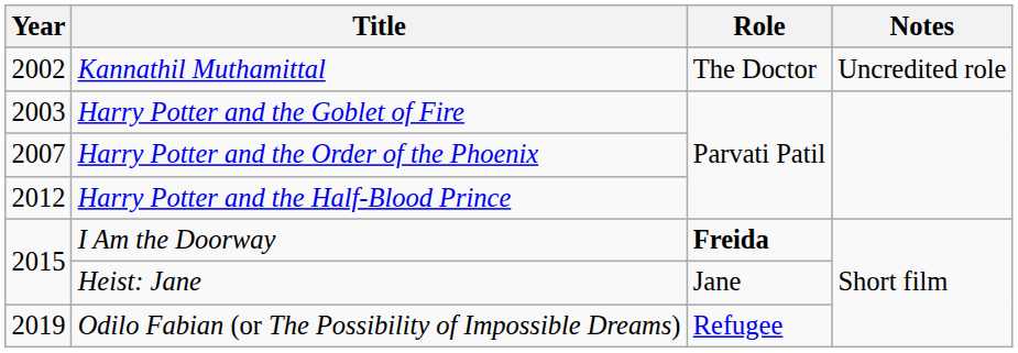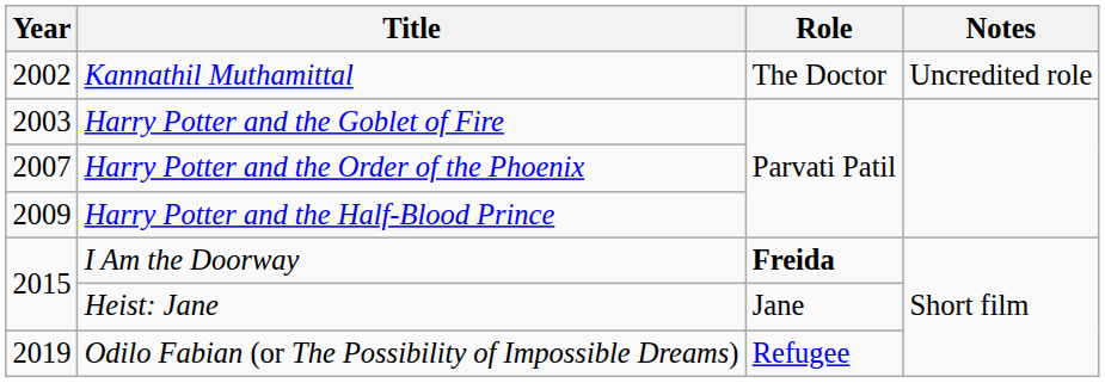 <table class="wikitable sortable">
 <tr>
 <th>Year</th>
 <th>Title</th>
 <th>Role</th>
 <th>Notes</th>
 </tr>
 <tr>
 <td>2002</td>
 <td><em><a href='#'>Kannathil Muthamittal</a></em></td>
 <td>The Doctor</td>
 <td>Uncredited role</td>
 </tr>
 <tr>
 <td rowspan="1">2003</td>
 <td><em><a href='#'>Harry Potter and the Goblet of Fire</a></em></td>
 <td rowspan="3">Parvati Patil</td>
 <td rowspan="3"></td>
 </tr>
 <tr>
 <td rowspan="1">2007</td>
 <td><em><a href='#'>Harry Potter and the Order of the Phoenix</a></em></td>
 </tr>
 <tr>
-<td rowspan="1">2012</td>
+<td rowspan="1">2009</td>
 <td><em><a href='#'>Harry Potter and the Half-Blood Prince</a></em></td>
 </tr>
 <tr>
 <td rowspan="2">2015</td>
 <td><em>I Am the Doorway</em></td>
 <td><strong>Freida</strong></td>
 <td rowspan="3">Short film</td>
 </tr>
 <tr>
 <td><em>Heist: Jane</em></td>
 <td>Jane</td>
 </tr>
 <tr>
 <td rowspan="1">2019</td>
 <td><em>Odilo Fabian</em> (or <em>The Possibility of Impossible Dreams</em>)</td>
 <td><a href='#'>Refugee</a></td>
 </tr>
 </table>
